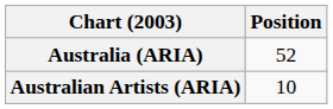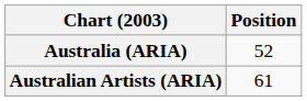 <table class="wikitable sortable plainrowheaders" style="text-align:center">
 <tr>
 <th scope="col">Chart (2003)</th>
 <th scope="col">Position</th>
 </tr>
 <tr>
 <th scope="row">Australia (ARIA)</th>
 <td>52</td>
 </tr>
 <tr>
 <th scope="row">Australian Artists (ARIA)</th>
-<td>10</td>
+<td>61</td>
 </tr>
 </table>
